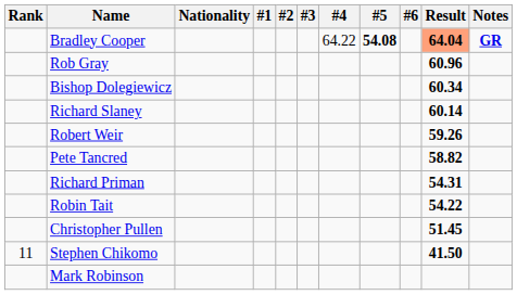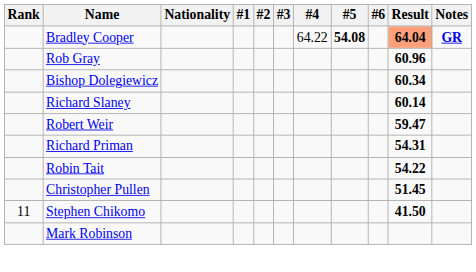 <table class="wikitable sortable" style=" text-align:center">
 <tr>
 <th>Rank</th>
 <th>Name</th>
 <th>Nationality</th>
 <th>#1</th>
 <th>#2</th>
 <th>#3</th>
 <th>#4</th>
 <th>#5</th>
 <th>#6</th>
 <th>Result</th>
 <th>Notes</th>
 </tr>
 <tr>
 <td></td>
 <td align=left><a href='#'>Bradley Cooper</a></td>
 <td align=left></td>
 <td></td>
 <td></td>
 <td></td>
 <td>64.22</td>
 <td><strong>54.08</strong></td>
 <td></td>
 <td style="background: lightsalmon;"><strong>64.04</strong></td>
 <td><strong><a href='#'>GR</a></strong></td>
 </tr>
 <tr>
 <td></td>
 <td align=left><a href='#'>Rob Gray</a></td>
 <td align=left></td>
 <td></td>
 <td></td>
 <td></td>
 <td></td>
 <td></td>
 <td></td>
 <td><strong>60.96</strong></td>
 <td></td>
 </tr>
 <tr>
 <td></td>
 <td align=left><a href='#'>Bishop Dolegiewicz</a></td>
 <td align=left></td>
 <td></td>
 <td></td>
 <td></td>
 <td></td>
 <td></td>
 <td></td>
 <td><strong>60.34</strong></td>
 <td></td>
 </tr>
 <tr>
 <td></td>
 <td align=left><a href='#'>Richard Slaney</a></td>
 <td align=left></td>
 <td></td>
 <td></td>
 <td></td>
 <td></td>
 <td></td>
 <td></td>
 <td><strong>60.14</strong></td>
 <td></td>
 </tr>
 <tr>
 <td></td>
 <td align=left><a href='#'>Robert Weir</a></td>
 <td align=left></td>
 <td></td>
 <td></td>
 <td></td>
 <td></td>
 <td></td>
 <td></td>
-<td><strong>59.26</strong></td>
-<td></td>
-</tr>
-<tr>
-<td></td>
-<td align=left><a href='#'>Pete Tancred</a></td>
-<td align=left></td>
-<td></td>
-<td></td>
-<td></td>
-<td></td>
-<td></td>
-<td></td>
-<td><strong>58.82</strong></td>
+<td><strong>59.47</strong></td>
 <td></td>
 </tr>
 <tr>
 <td></td>
 <td align=left><a href='#'>Richard Priman</a></td>
 <td align=left></td>
 <td></td>
 <td></td>
 <td></td>
 <td></td>
 <td></td>
 <td></td>
 <td><strong>54.31</strong></td>
 <td></td>
 </tr>
 <tr>
 <td></td>
 <td align=left><a href='#'>Robin Tait</a></td>
 <td align=left></td>
 <td></td>
 <td></td>
 <td></td>
 <td></td>
 <td></td>
 <td></td>
 <td><strong>54.22</strong></td>
 <td></td>
 </tr>
 <tr>
 <td></td>
 <td align=left><a href='#'>Christopher Pullen</a></td>
 <td align=left></td>
 <td></td>
 <td></td>
 <td></td>
 <td></td>
 <td></td>
 <td></td>
 <td><strong>51.45</strong></td>
 <td></td>
 </tr>
 <tr>
 <td>11</td>
 <td align=left><a href='#'>Stephen Chikomo</a></td>
 <td align=left></td>
 <td></td>
 <td></td>
 <td></td>
 <td></td>
 <td></td>
 <td></td>
 <td><strong>41.50</strong></td>
 <td></td>
 </tr>
 <tr>
 <td></td>
 <td align=left><a href='#'>Mark Robinson</a></td>
 <td align=left></td>
 <td></td>
 <td></td>
 <td></td>
 <td></td>
 <td></td>
 <td></td>
 <td><strong></strong></td>
 <td></td>
 </tr>
 </table>
